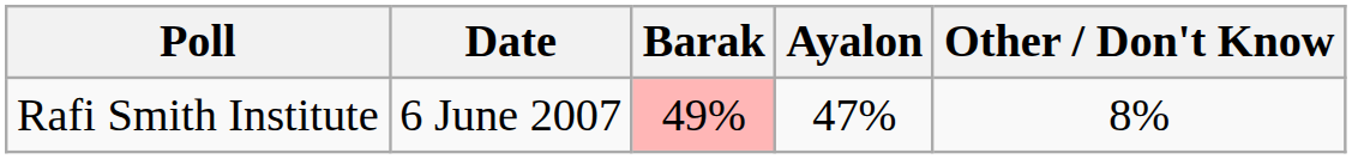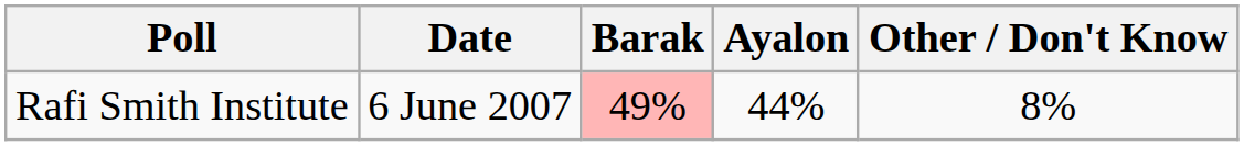 <table class="wikitable" style="text-align:center">
 <tr>
 <th>Poll</th>
 <th>Date</th>
 <th>Barak</th>
 <th>Ayalon</th>
 <th>Other / Don't Know</th>
 </tr>
 <tr>
 <td>Rafi Smith Institute</td>
 <td>6 June 2007</td>
 <td style="background:#ffb6b6;">49%</td>
-<td>47%</td>
+<td>44%</td>
 <td>8%</td>
 </tr>
 </table>
